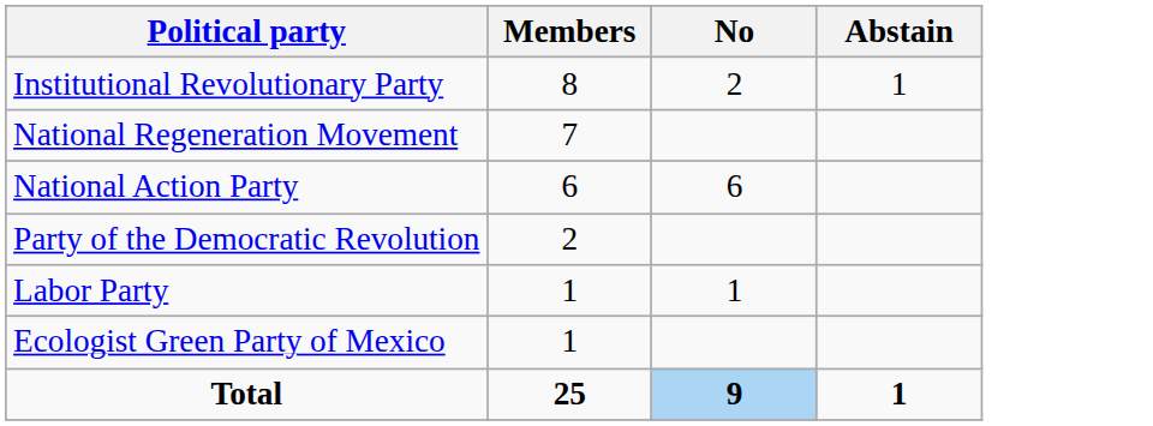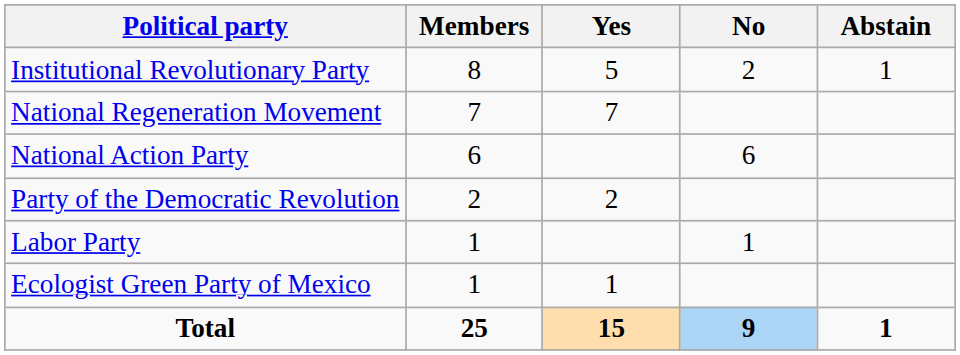 <table class="wikitable">
 <tr>
 <th><a href='#'>Political party</a></th>
 <th style="width:55pt;">Members</th>
+<th style="width:55pt;">Yes</th>
 <th style="width:55pt;">No</th>
 <th style="width:55pt;">Abstain</th>
 </tr>
 <tr>
 <td align="left"> <a href='#'>Institutional Revolutionary Party</a></td>
 <td style="text-align:center;">8</td>
+<td style="text-align:center;">5</td>
 <td style="text-align:center;">2</td>
 <td style="text-align:center;">1</td>
 </tr>
 <tr>
 <td align="left"> <a href='#'>National Regeneration Movement</a></td>
+<td style="text-align:center;">7</td>
 <td style="text-align:center;">7</td>
 <td style="text-align:center;"></td>
 <td style="text-align:center;"></td>
 </tr>
 <tr>
 <td align="left"> <a href='#'>National Action Party</a></td>
 <td style="text-align:center;">6</td>
+<td style="text-align:center;"></td>
 <td style="text-align:center;">6</td>
 <td style="text-align:center;"></td>
 </tr>
 <tr>
 <td align="left"> <a href='#'>Party of the Democratic Revolution</a></td>
+<td style="text-align:center;">2</td>
 <td style="text-align:center;">2</td>
 <td style="text-align:center;"></td>
 <td style="text-align:center;"></td>
 </tr>
 <tr>
 <td align="left"> <a href='#'>Labor Party</a></td>
 <td style="text-align:center;">1</td>
+<td style="text-align:center;"></td>
 <td style="text-align:center;">1</td>
 <td style="text-align:center;"></td>
 </tr>
 <tr>
 <td align="left"> <a href='#'>Ecologist Green Party of Mexico</a></td>
+<td style="text-align:center;">1</td>
 <td style="text-align:center;">1</td>
 <td style="text-align:center;"></td>
 <td style="text-align:center;"></td>
 </tr>
 <tr>
 <td style="text-align:center;"><strong>Total</strong></td>
 <td style="text-align:center;"><strong>25</strong></td>
+<th style="background:#ffdead;"><strong>15</strong></th>
 <th style="background:#abd5f5;"><strong>9</strong></th>
 <td style="text-align:center;"><strong>1</strong></td>
 </tr>
 </table>
